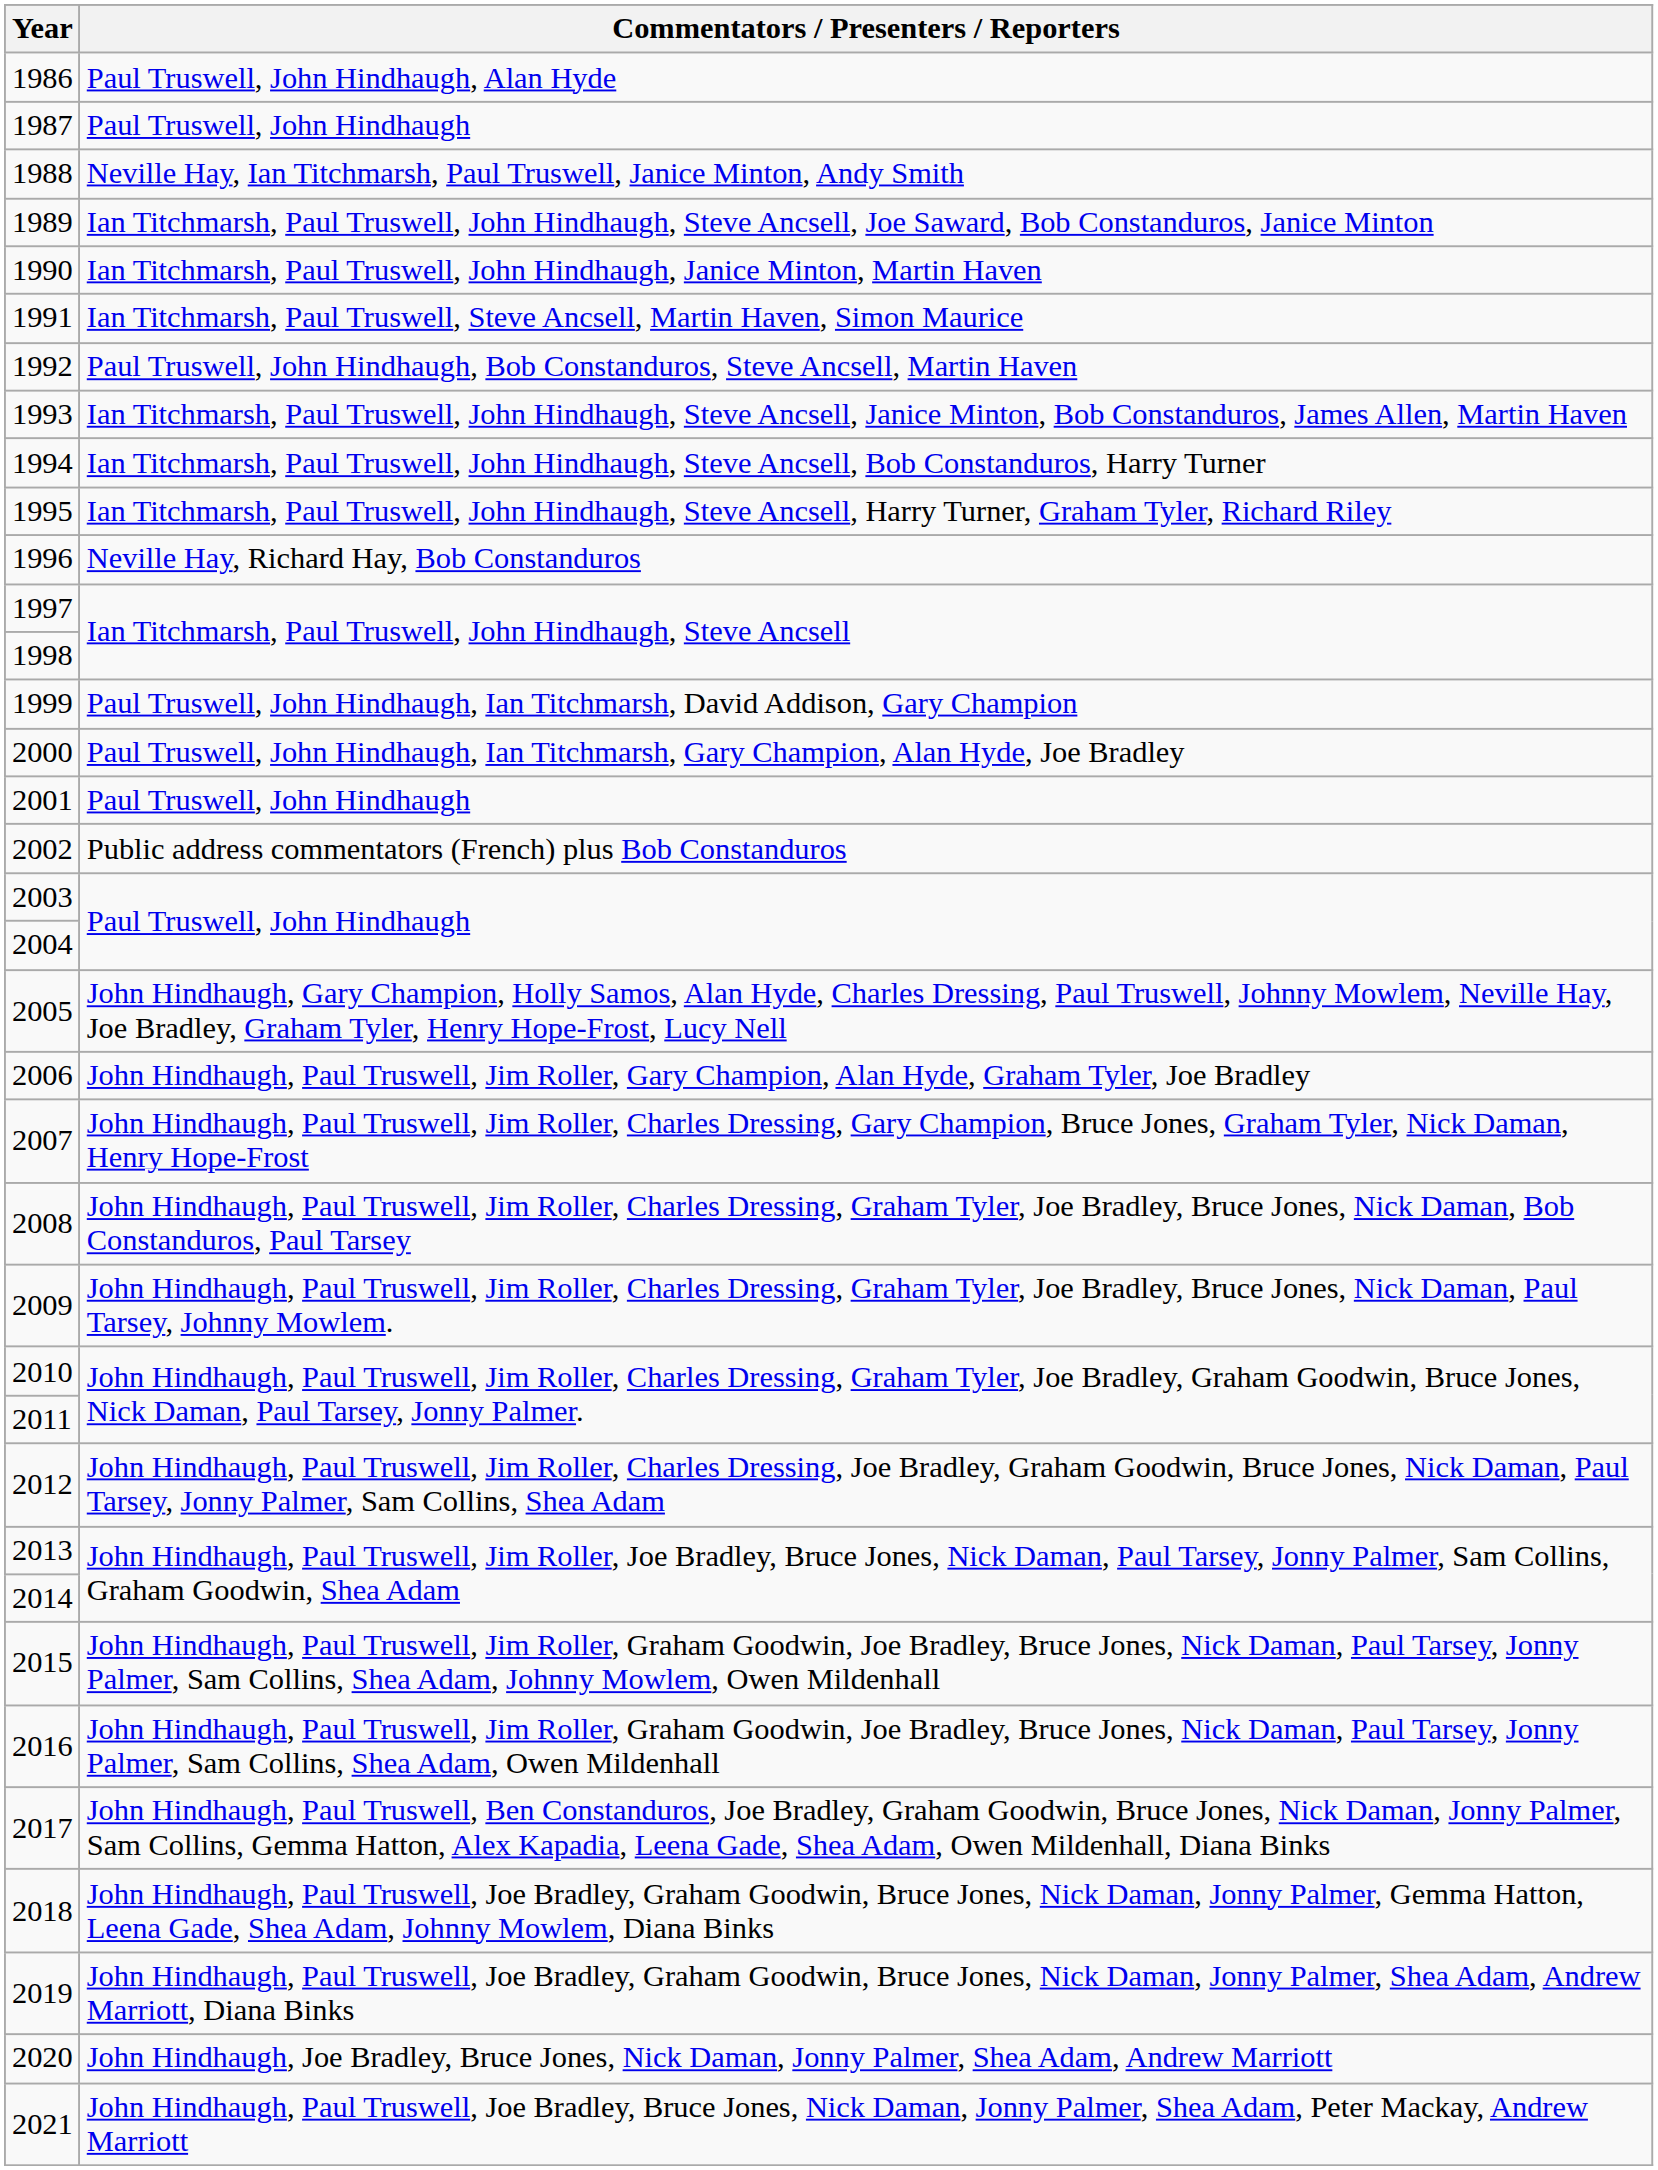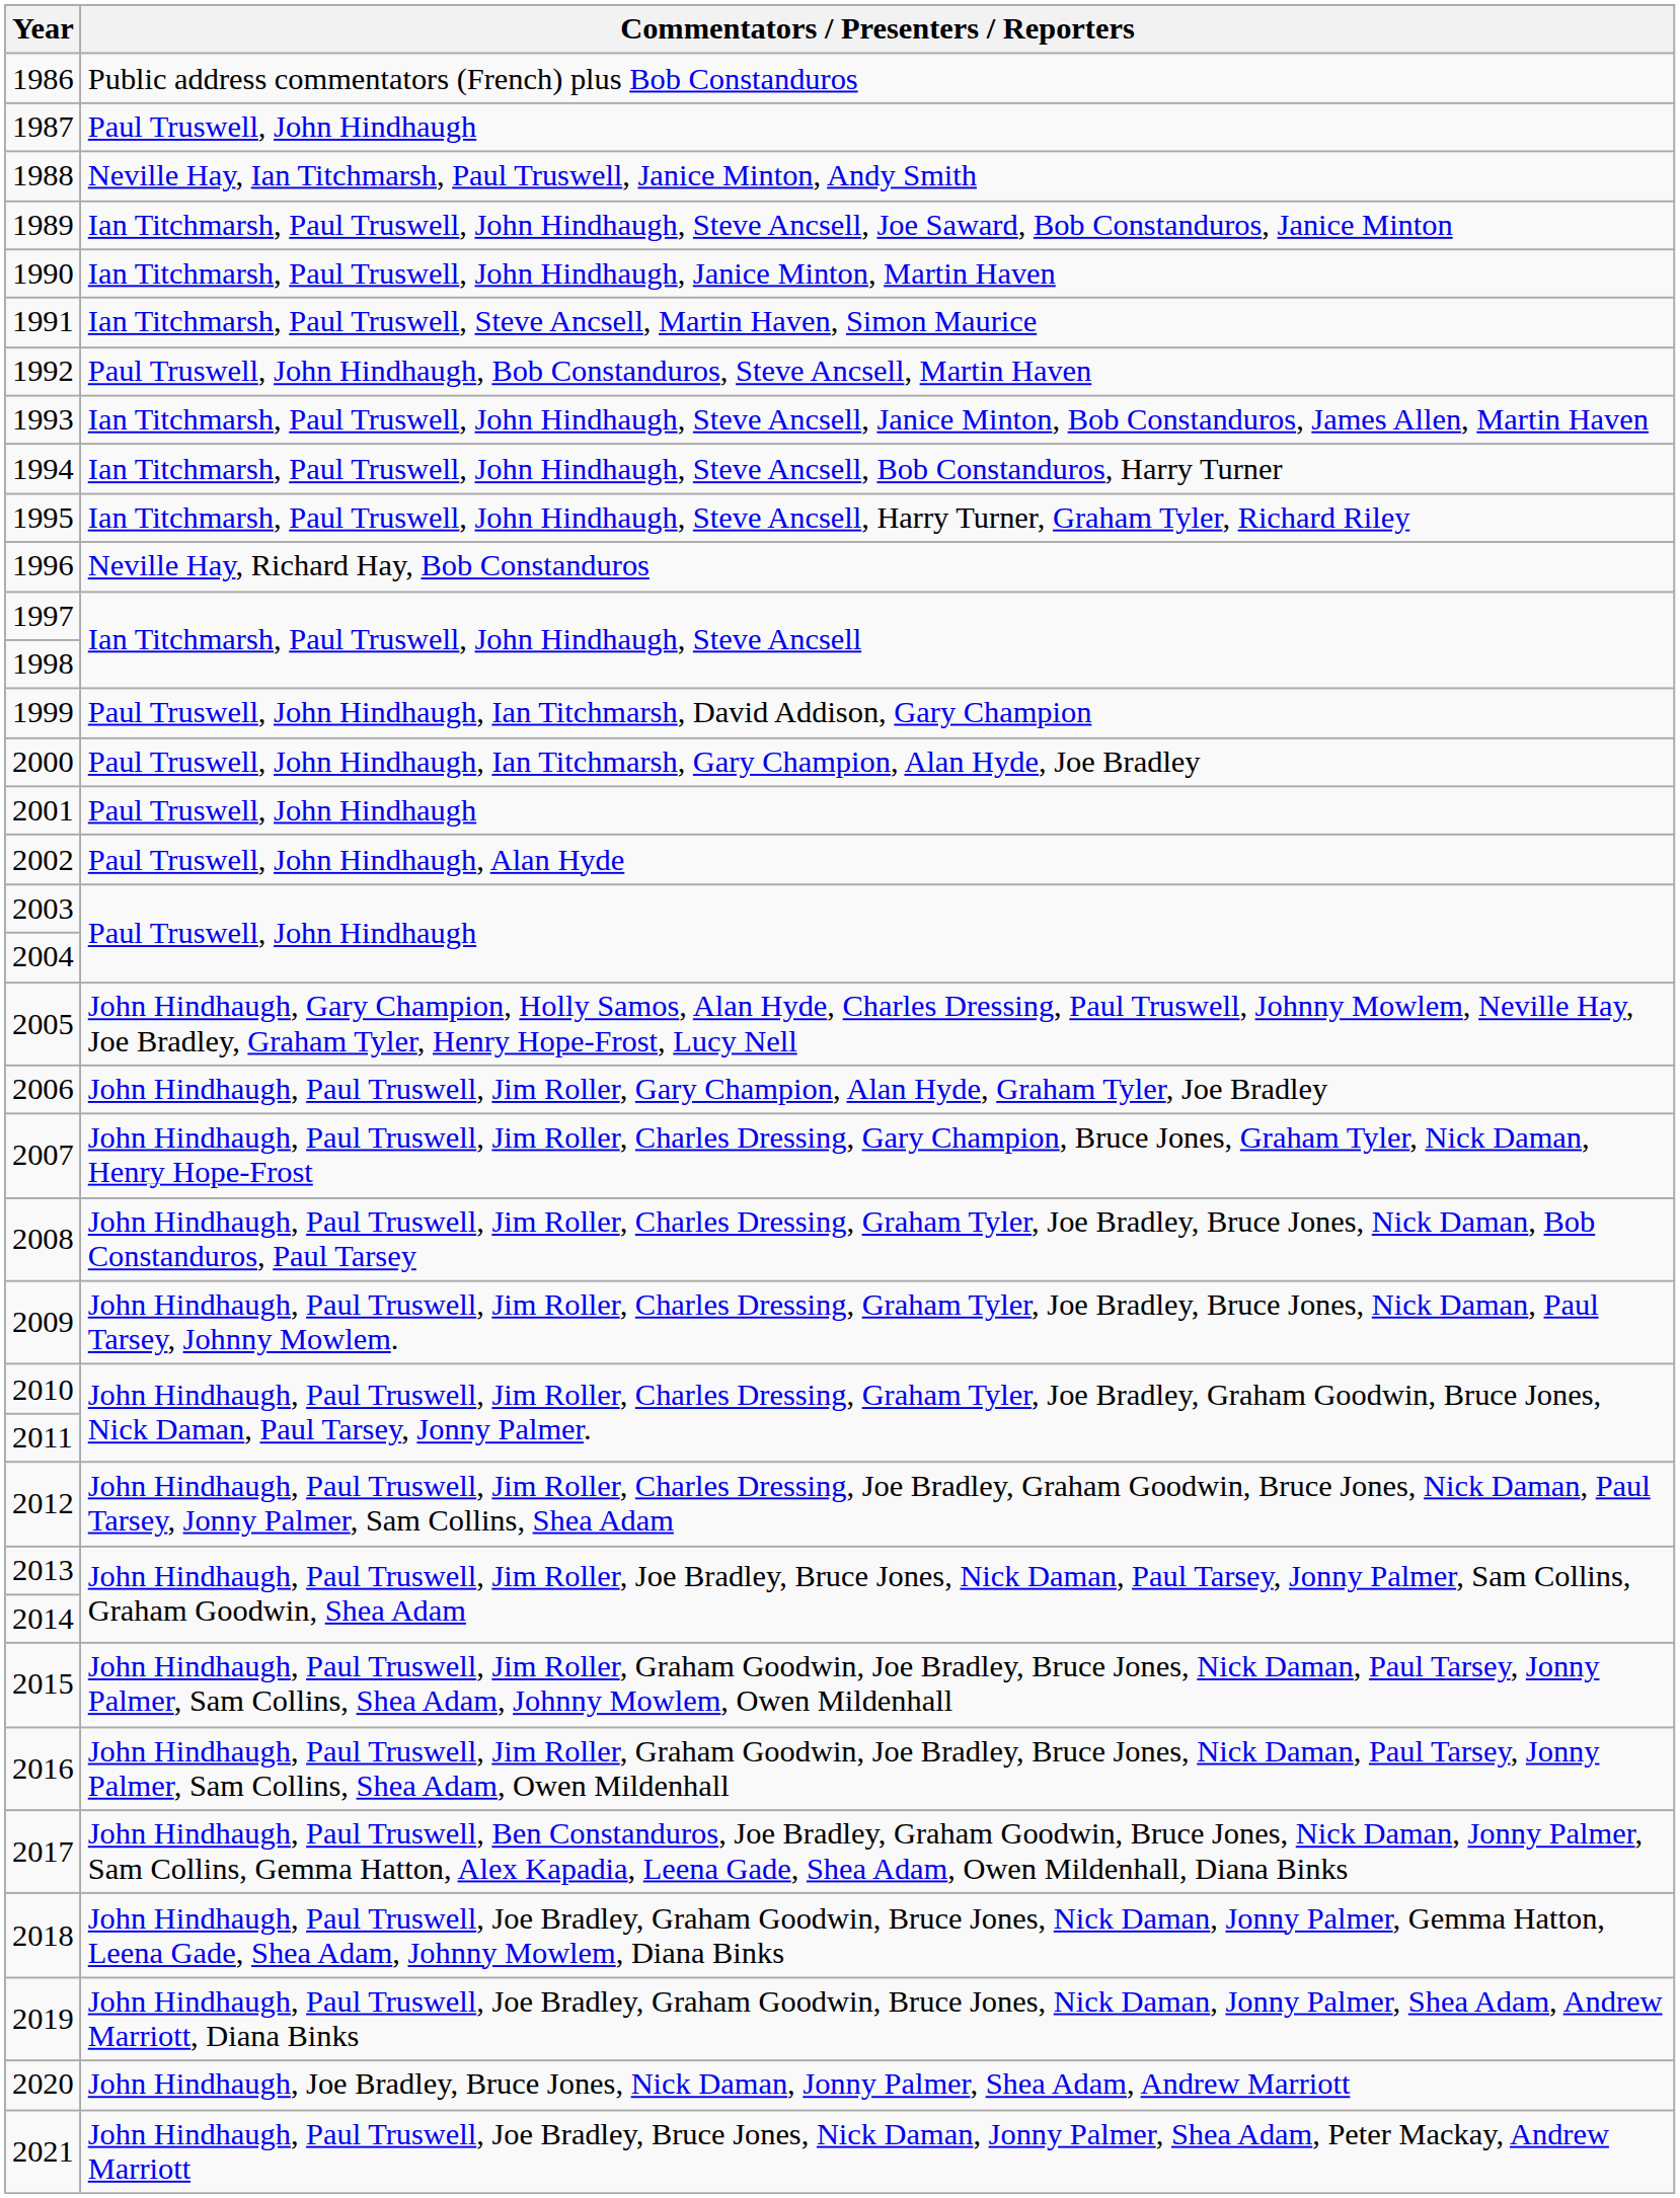 <table class="wikitable" border="1">
 <tr>
 <th>Year</th>
 <th>Commentators / Presenters / Reporters</th>
 </tr>
 <tr>
 <td>1986</td>
-<td><a href='#'>Paul Truswell</a>, <a href='#'>John Hindhaugh</a>, <a href='#'>Alan Hyde</a></td>
+<td>Public address commentators (French) plus <a href='#'>Bob Constanduros</a></td>
 </tr>
 <tr>
 <td>1987</td>
 <td><a href='#'>Paul Truswell</a>, <a href='#'>John Hindhaugh</a></td>
 </tr>
 <tr>
 <td>1988</td>
 <td><a href='#'>Neville Hay</a>, <a href='#'>Ian Titchmarsh</a>, <a href='#'>Paul Truswell</a>, <a href='#'>Janice Minton</a>, <a href='#'>Andy Smith</a></td>
 </tr>
 <tr>
 <td>1989</td>
 <td><a href='#'>Ian Titchmarsh</a>, <a href='#'>Paul Truswell</a>, <a href='#'>John Hindhaugh</a>, <a href='#'>Steve Ancsell</a>, <a href='#'>Joe Saward</a>, <a href='#'>Bob Constanduros</a>, <a href='#'>Janice Minton</a></td>
 </tr>
 <tr>
 <td>1990</td>
 <td><a href='#'>Ian Titchmarsh</a>, <a href='#'>Paul Truswell</a>, <a href='#'>John Hindhaugh</a>, <a href='#'>Janice Minton</a>, <a href='#'>Martin Haven</a></td>
 </tr>
 <tr>
 <td>1991</td>
 <td><a href='#'>Ian Titchmarsh</a>, <a href='#'>Paul Truswell</a>, <a href='#'>Steve Ancsell</a>, <a href='#'>Martin Haven</a>, <a href='#'>Simon Maurice</a></td>
 </tr>
 <tr>
 <td>1992</td>
 <td><a href='#'>Paul Truswell</a>, <a href='#'>John Hindhaugh</a>, <a href='#'>Bob Constanduros</a>, <a href='#'>Steve Ancsell</a>, <a href='#'>Martin Haven</a></td>
 </tr>
 <tr>
 <td>1993</td>
 <td><a href='#'>Ian Titchmarsh</a>, <a href='#'>Paul Truswell</a>, <a href='#'>John Hindhaugh</a>, <a href='#'>Steve Ancsell</a>, <a href='#'>Janice Minton</a>, <a href='#'>Bob Constanduros</a>, <a href='#'>James Allen</a>, <a href='#'>Martin Haven</a></td>
 </tr>
 <tr>
 <td>1994</td>
 <td><a href='#'>Ian Titchmarsh</a>, <a href='#'>Paul Truswell</a>, <a href='#'>John Hindhaugh</a>, <a href='#'>Steve Ancsell</a>, <a href='#'>Bob Constanduros</a>, Harry Turner</td>
 </tr>
 <tr>
 <td>1995</td>
 <td><a href='#'>Ian Titchmarsh</a>, <a href='#'>Paul Truswell</a>, <a href='#'>John Hindhaugh</a>, <a href='#'>Steve Ancsell</a>, Harry Turner, <a href='#'>Graham Tyler</a>, <a href='#'>Richard Riley</a></td>
 </tr>
 <tr>
 <td>1996</td>
 <td><a href='#'>Neville Hay</a>, Richard Hay, <a href='#'>Bob Constanduros</a></td>
 </tr>
 <tr>
 <td>1997</td>
 <td rowspan=2><a href='#'>Ian Titchmarsh</a>, <a href='#'>Paul Truswell</a>, <a href='#'>John Hindhaugh</a>, <a href='#'>Steve Ancsell</a></td>
 </tr>
 <tr>
 <td>1998</td>
 </tr>
 <tr>
 <td>1999</td>
 <td><a href='#'>Paul Truswell</a>, <a href='#'>John Hindhaugh</a>, <a href='#'>Ian Titchmarsh</a>, David Addison, <a href='#'>Gary Champion</a></td>
 </tr>
 <tr>
 <td>2000</td>
 <td><a href='#'>Paul Truswell</a>, <a href='#'>John Hindhaugh</a>, <a href='#'>Ian Titchmarsh</a>, <a href='#'>Gary Champion</a>, <a href='#'>Alan Hyde</a>, Joe Bradley</td>
 </tr>
 <tr>
 <td>2001</td>
 <td><a href='#'>Paul Truswell</a>, <a href='#'>John Hindhaugh</a></td>
 </tr>
 <tr>
 <td>2002</td>
-<td>Public address commentators (French) plus <a href='#'>Bob Constanduros</a></td>
+<td><a href='#'>Paul Truswell</a>, <a href='#'>John Hindhaugh</a>, <a href='#'>Alan Hyde</a></td>
 </tr>
 <tr>
 <td>2003</td>
 <td rowspan=2><a href='#'>Paul Truswell</a>, <a href='#'>John Hindhaugh</a></td>
 </tr>
 <tr>
 <td>2004</td>
 </tr>
 <tr>
 <td>2005</td>
 <td><a href='#'>John Hindhaugh</a>, <a href='#'>Gary Champion</a>, <a href='#'>Holly Samos</a>, <a href='#'>Alan Hyde</a>, <a href='#'>Charles Dressing</a>, <a href='#'>Paul Truswell</a>, <a href='#'>Johnny Mowlem</a>, <a href='#'>Neville Hay</a>, Joe Bradley, <a href='#'>Graham Tyler</a>, <a href='#'>Henry Hope-Frost</a>, <a href='#'>Lucy Nell</a></td>
 </tr>
 <tr>
 <td>2006</td>
 <td><a href='#'>John Hindhaugh</a>, <a href='#'>Paul Truswell</a>, <a href='#'>Jim Roller</a>, <a href='#'>Gary Champion</a>, <a href='#'>Alan Hyde</a>, <a href='#'>Graham Tyler</a>, Joe Bradley</td>
 </tr>
 <tr>
 <td>2007</td>
 <td><a href='#'>John Hindhaugh</a>, <a href='#'>Paul Truswell</a>, <a href='#'>Jim Roller</a>, <a href='#'>Charles Dressing</a>, <a href='#'>Gary Champion</a>, Bruce Jones, <a href='#'>Graham Tyler</a>, <a href='#'>Nick Daman</a>, <a href='#'>Henry Hope-Frost</a></td>
 </tr>
 <tr>
 <td>2008</td>
 <td><a href='#'>John Hindhaugh</a>, <a href='#'>Paul Truswell</a>, <a href='#'>Jim Roller</a>, <a href='#'>Charles Dressing</a>, <a href='#'>Graham Tyler</a>, Joe Bradley, Bruce Jones, <a href='#'>Nick Daman</a>, <a href='#'>Bob Constanduros</a>, <a href='#'>Paul Tarsey</a></td>
 </tr>
 <tr>
 <td>2009</td>
 <td><a href='#'>John Hindhaugh</a>, <a href='#'>Paul Truswell</a>, <a href='#'>Jim Roller</a>, <a href='#'>Charles Dressing</a>, <a href='#'>Graham Tyler</a>, Joe Bradley, Bruce Jones, <a href='#'>Nick Daman</a>, <a href='#'>Paul Tarsey</a>, <a href='#'>Johnny Mowlem</a>.</td>
 </tr>
 <tr>
 <td>2010</td>
 <td rowspan=2><a href='#'>John Hindhaugh</a>, <a href='#'>Paul Truswell</a>, <a href='#'>Jim Roller</a>, <a href='#'>Charles Dressing</a>, <a href='#'>Graham Tyler</a>, Joe Bradley, Graham Goodwin, Bruce Jones, <a href='#'>Nick Daman</a>, <a href='#'>Paul Tarsey</a>, <a href='#'>Jonny Palmer</a>.</td>
 </tr>
 <tr>
 <td>2011</td>
 </tr>
 <tr>
 <td>2012</td>
 <td><a href='#'>John Hindhaugh</a>, <a href='#'>Paul Truswell</a>, <a href='#'>Jim Roller</a>, <a href='#'>Charles Dressing</a>, Joe Bradley, Graham Goodwin, Bruce Jones, <a href='#'>Nick Daman</a>, <a href='#'>Paul Tarsey</a>, <a href='#'>Jonny Palmer</a>, Sam Collins, <a href='#'>Shea Adam</a></td>
 </tr>
 <tr>
 <td>2013</td>
 <td rowspan=2><a href='#'>John Hindhaugh</a>, <a href='#'>Paul Truswell</a>, <a href='#'>Jim Roller</a>, Joe Bradley, Bruce Jones, <a href='#'>Nick Daman</a>, <a href='#'>Paul Tarsey</a>, <a href='#'>Jonny Palmer</a>, Sam Collins, Graham Goodwin, <a href='#'>Shea Adam</a></td>
 </tr>
 <tr>
 <td>2014</td>
 </tr>
 <tr>
 <td>2015</td>
 <td><a href='#'>John Hindhaugh</a>, <a href='#'>Paul Truswell</a>, <a href='#'>Jim Roller</a>, Graham Goodwin, Joe Bradley, Bruce Jones, <a href='#'>Nick Daman</a>, <a href='#'>Paul Tarsey</a>, <a href='#'>Jonny Palmer</a>, Sam Collins, <a href='#'>Shea Adam</a>, <a href='#'>Johnny Mowlem</a>, Owen Mildenhall</td>
 </tr>
 <tr>
 <td>2016</td>
 <td><a href='#'>John Hindhaugh</a>, <a href='#'>Paul Truswell</a>, <a href='#'>Jim Roller</a>, Graham Goodwin, Joe Bradley, Bruce Jones, <a href='#'>Nick Daman</a>, <a href='#'>Paul Tarsey</a>, <a href='#'>Jonny Palmer</a>, Sam Collins, <a href='#'>Shea Adam</a>, Owen Mildenhall</td>
 </tr>
 <tr>
 <td>2017</td>
 <td><a href='#'>John Hindhaugh</a>, <a href='#'>Paul Truswell</a>, <a href='#'>Ben Constanduros</a>, Joe Bradley, Graham Goodwin, Bruce Jones, <a href='#'>Nick Daman</a>, <a href='#'>Jonny Palmer</a>, Sam Collins, Gemma Hatton, <a href='#'>Alex Kapadia</a>, <a href='#'>Leena Gade</a>, <a href='#'>Shea Adam</a>, Owen Mildenhall, Diana Binks</td>
 </tr>
 <tr>
 <td>2018</td>
 <td><a href='#'>John Hindhaugh</a>, <a href='#'>Paul Truswell</a>, Joe Bradley, Graham Goodwin, Bruce Jones, <a href='#'>Nick Daman</a>, <a href='#'>Jonny Palmer</a>, Gemma Hatton, <a href='#'>Leena Gade</a>, <a href='#'>Shea Adam</a>, <a href='#'>Johnny Mowlem</a>, Diana Binks</td>
 </tr>
 <tr>
 <td>2019</td>
 <td><a href='#'>John Hindhaugh</a>, <a href='#'>Paul Truswell</a>, Joe Bradley, Graham Goodwin, Bruce Jones, <a href='#'>Nick Daman</a>, <a href='#'>Jonny Palmer</a>, <a href='#'>Shea Adam</a>, <a href='#'>Andrew Marriott</a>, Diana Binks</td>
 </tr>
 <tr>
 <td>2020</td>
 <td><a href='#'>John Hindhaugh</a>, Joe Bradley, Bruce Jones, <a href='#'>Nick Daman</a>, <a href='#'>Jonny Palmer</a>, <a href='#'>Shea Adam</a>, <a href='#'>Andrew Marriott</a></td>
 </tr>
 <tr>
 <td>2021</td>
 <td><a href='#'>John Hindhaugh</a>, <a href='#'>Paul Truswell</a>, Joe Bradley, Bruce Jones, <a href='#'>Nick Daman</a>, <a href='#'>Jonny Palmer</a>, <a href='#'>Shea Adam</a>, Peter Mackay, <a href='#'>Andrew Marriott</a></td>
 </tr>
 </table>
